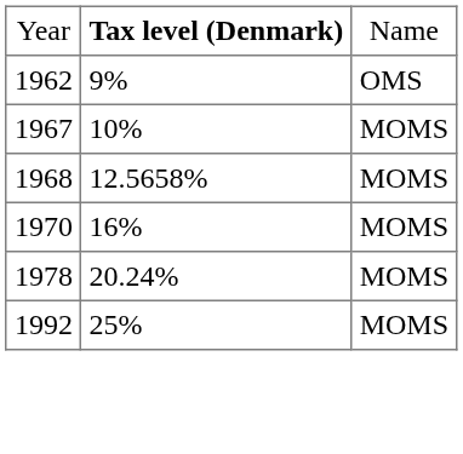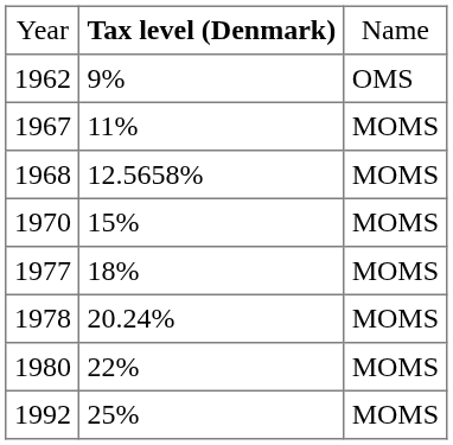 <table class="toccolours" border="1" cellpadding="4" cellspacing="0" style="float:right; border-collapse:collapse; margin:1px;">
 <tr style="text-align: Center;">
 <td>Year</td>
 <td><strong>Tax level (Denmark)</strong></td>
 <td>Name</td>
 </tr>
 <tr>
 <td>1962</td>
 <td>9%</td>
 <td>OMS</td>
 </tr>
 <tr>
 <td>1967</td>
-<td>10%</td>
+<td>11%</td>
 <td>MOMS</td>
 </tr>
 <tr>
 <td>1968</td>
 <td>12.5658%</td>
 <td>MOMS</td>
 </tr>
 <tr>
 <td>1970</td>
-<td>16%</td>
+<td>15%</td>
+<td>MOMS</td>
+</tr>
+<tr>
+<td>1977</td>
+<td>18%</td>
 <td>MOMS</td>
 </tr>
 <tr>
 <td>1978</td>
 <td>20.24%</td>
 <td>MOMS</td>
 </tr>
 <tr>
+<td>1980</td>
+<td>22%</td>
+<td>MOMS</td>
+</tr>
+<tr>
 <td>1992</td>
 <td>25%</td>
 <td>MOMS</td>
 </tr>
 </table>
